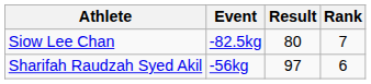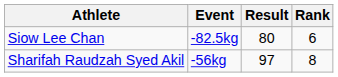 <table class="wikitable">
 <tr>
 <th>Athlete</th>
 <th>Event</th>
 <th>Result</th>
 <th>Rank</th>
 </tr>
 <tr align=center>
 <td align=left><a href='#'>Siow Lee Chan</a></td>
 <td align=left><a href='#'>-82.5kg</a></td>
 <td>80</td>
-<td>7</td>
+<td>6</td>
 </tr>
 <tr align=center>
 <td align=left><a href='#'>Sharifah Raudzah Syed Akil</a></td>
 <td align=left><a href='#'>-56kg</a></td>
 <td>97</td>
-<td>6</td>
+<td>8</td>
 </tr>
 </table>
